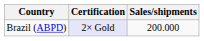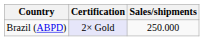 <table class="wikitable">
 <tr>
 <th align="left">Country</th>
 <th align="left">Certification</th>
 <th align="left">Sales/shipments</th>
 </tr>
 <tr>
 <td align="left">Brazil (<a href='#'>ABPD</a>)</td>
 <td style="background: lavender; text-align:center;">2× Gold</td>
-<td style="text-align:center;">200.000</td>
+<td style="text-align:center;">250.000</td>
 </tr>
 </table>
